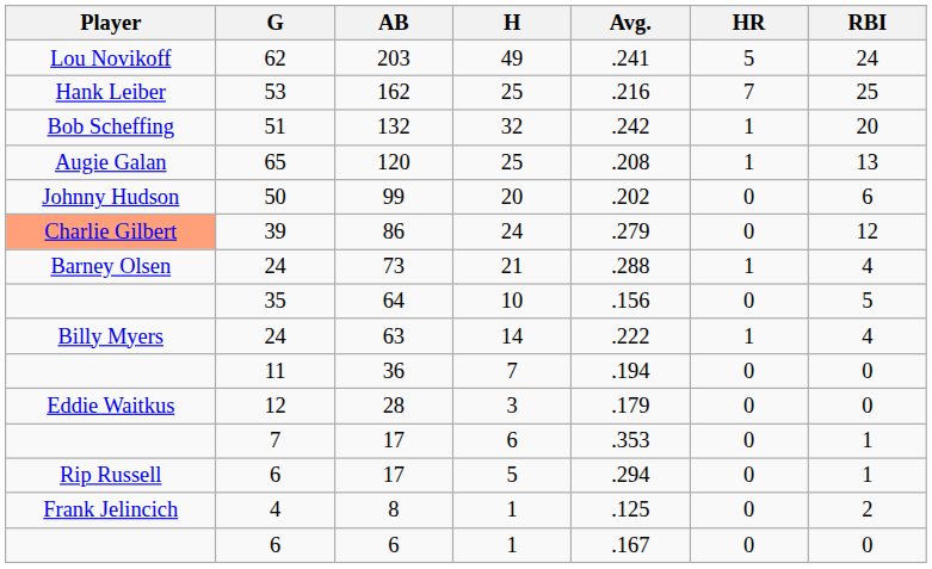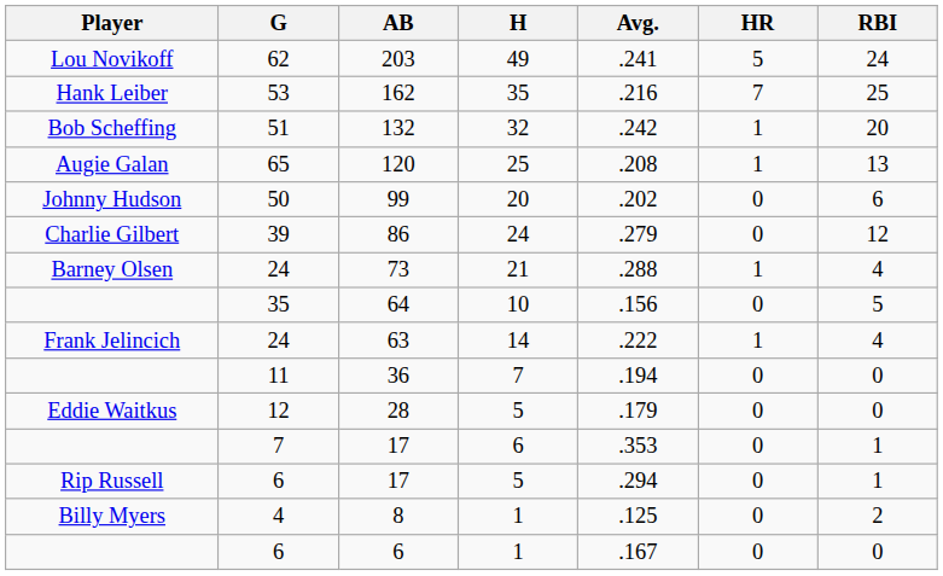 <table class="wikitable sortable">
 <tr>
 <th bgcolor="#DDDDFF" width="16%">Player</th>
 <th bgcolor="#DDDDFF" width="9%">G</th>
 <th bgcolor="#DDDDFF" width="9%">AB</th>
 <th bgcolor="#DDDDFF" width="9%">H</th>
 <th bgcolor="#DDDDFF" width="9%">Avg.</th>
 <th bgcolor="#DDDDFF" width="9%">HR</th>
 <th bgcolor="#DDDDFF" width="9%">RBI</th>
 </tr>
 <tr align="center">
 <td><a href='#'>Lou Novikoff</a></td>
 <td>62</td>
 <td>203</td>
 <td>49</td>
 <td>.241</td>
 <td>5</td>
 <td>24</td>
 </tr>
 <tr align="center">
 <td><a href='#'>Hank Leiber</a></td>
 <td>53</td>
 <td>162</td>
-<td>25</td>
+<td>35</td>
 <td>.216</td>
 <td>7</td>
 <td>25</td>
 </tr>
 <tr align="center">
 <td><a href='#'>Bob Scheffing</a></td>
 <td>51</td>
 <td>132</td>
 <td>32</td>
 <td>.242</td>
 <td>1</td>
 <td>20</td>
 </tr>
 <tr align="center">
 <td><a href='#'>Augie Galan</a></td>
 <td>65</td>
 <td>120</td>
 <td>25</td>
 <td>.208</td>
 <td>1</td>
 <td>13</td>
 </tr>
 <tr align="center">
 <td><a href='#'>Johnny Hudson</a></td>
 <td>50</td>
 <td>99</td>
 <td>20</td>
 <td>.202</td>
 <td>0</td>
 <td>6</td>
 </tr>
 <tr align="center">
-<td style="background: lightsalmon;"><a href='#'>Charlie Gilbert</a></td>
+<td><a href='#'>Charlie Gilbert</a></td>
 <td>39</td>
 <td>86</td>
 <td>24</td>
 <td>.279</td>
 <td>0</td>
 <td>12</td>
 </tr>
 <tr align="center">
 <td><a href='#'>Barney Olsen</a></td>
 <td>24</td>
 <td>73</td>
 <td>21</td>
 <td>.288</td>
 <td>1</td>
 <td>4</td>
 </tr>
 <tr align="center">
 <td></td>
 <td>35</td>
 <td>64</td>
 <td>10</td>
 <td>.156</td>
 <td>0</td>
 <td>5</td>
 </tr>
 <tr align="center">
-<td><a href='#'>Billy Myers</a></td>
+<td><a href='#'>Frank Jelincich</a></td>
 <td>24</td>
 <td>63</td>
 <td>14</td>
 <td>.222</td>
 <td>1</td>
 <td>4</td>
 </tr>
 <tr align="center">
 <td></td>
 <td>11</td>
 <td>36</td>
 <td>7</td>
 <td>.194</td>
 <td>0</td>
 <td>0</td>
 </tr>
 <tr align="center">
 <td><a href='#'>Eddie Waitkus</a></td>
 <td>12</td>
 <td>28</td>
-<td>3</td>
+<td>5</td>
 <td>.179</td>
 <td>0</td>
 <td>0</td>
 </tr>
 <tr align="center">
 <td></td>
 <td>7</td>
 <td>17</td>
 <td>6</td>
 <td>.353</td>
 <td>0</td>
 <td>1</td>
 </tr>
 <tr align="center">
 <td><a href='#'>Rip Russell</a></td>
 <td>6</td>
 <td>17</td>
 <td>5</td>
 <td>.294</td>
 <td>0</td>
 <td>1</td>
 </tr>
 <tr align="center">
-<td><a href='#'>Frank Jelincich</a></td>
+<td><a href='#'>Billy Myers</a></td>
 <td>4</td>
 <td>8</td>
 <td>1</td>
 <td>.125</td>
 <td>0</td>
 <td>2</td>
 </tr>
 <tr align="center">
 <td></td>
 <td>6</td>
 <td>6</td>
 <td>1</td>
 <td>.167</td>
 <td>0</td>
 <td>0</td>
 </tr>
 </table>
